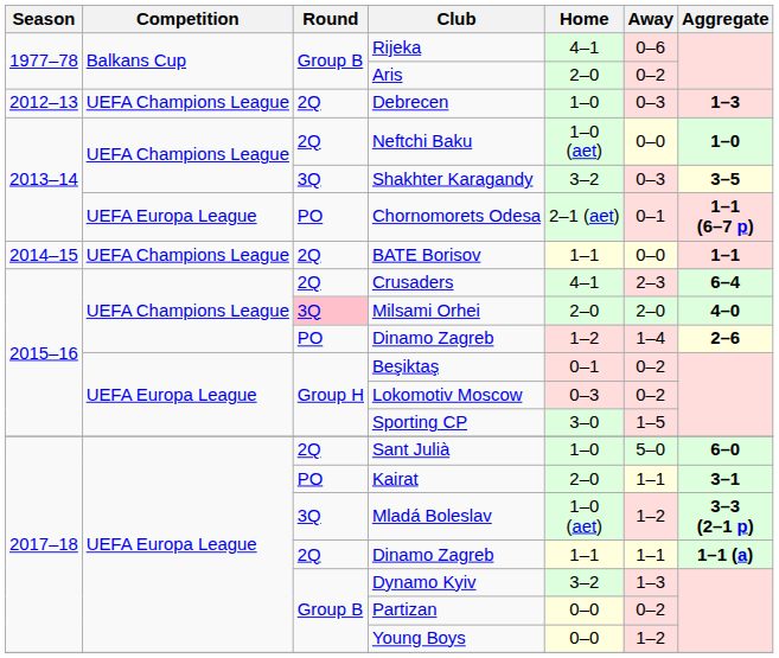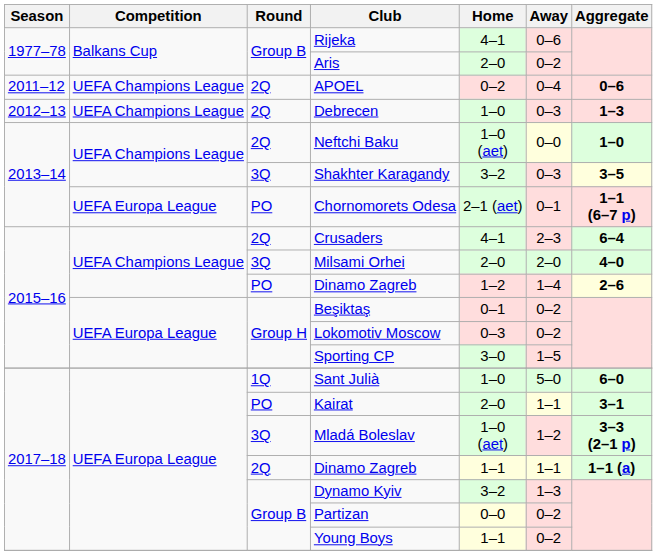 <table class="wikitable">
 <tr>
 <th>Season</th>
 <th>Competition</th>
 <th>Round</th>
 <th>Club</th>
 <th>Home</th>
 <th>Away</th>
 <th>Aggregate</th>
 </tr>
 <tr>
 <td Rowspan=2><a href='#'>1977–78</a></td>
 <td Rowspan=2><a href='#'>Balkans Cup</a></td>
 <td Rowspan=2><a href='#'>Group B</a></td>
 <td> <a href='#'>Rijeka</a></td>
 <td bgcolor="#ddffdd" style="text-align:center;">4–1</td>
 <td bgcolor="#ffdddd" style="text-align:center;">0–6</td>
 <td rowspan=2 bgcolor="#ffdddd" style="text-align:center;"></td>
 </tr>
 <tr>
 <td> <a href='#'>Aris</a></td>
 <td bgcolor="#ddffdd" style="text-align:center;">2–0</td>
 <td bgcolor="#ffdddd" style="text-align:center;">0–2</td>
+</tr>
+<tr>
+<td><a href='#'>2011–12</a></td>
+<td><a href='#'>UEFA Champions League</a></td>
+<td><a href='#'>2Q</a></td>
+<td> <a href='#'>APOEL</a></td>
+<td bgcolor="#ffdddd" style="text-align:center;">0–2</td>
+<td bgcolor="#ffdddd" style="text-align:center;">0–4</td>
+<td bgcolor="#ffdddd" style="text-align:center;"><strong>0–6</strong></td>
 </tr>
 <tr>
 <td><a href='#'>2012–13</a></td>
 <td><a href='#'>UEFA Champions League</a></td>
 <td><a href='#'>2Q</a></td>
 <td> <a href='#'>Debrecen</a></td>
 <td bgcolor="#ddffdd" style="text-align:center;">1–0</td>
 <td bgcolor="#ffdddd" style="text-align:center;">0–3</td>
 <td bgcolor="#ffdddd" style="text-align:center;"><strong>1–3</strong></td>
 </tr>
 <tr>
 <td rowspan="3"><a href='#'>2013–14</a></td>
 <td rowspan="2"><a href='#'>UEFA Champions League</a></td>
 <td><a href='#'>2Q</a></td>
 <td> <a href='#'>Neftchi Baku</a></td>
 <td bgcolor="#ddffdd" style="text-align:center;">1–0<br>(<a href='#'>aet</a>)</td>
 <td bgcolor="#ffffdd" style="text-align:center;">0–0</td>
 <td bgcolor="#ddffdd" style="text-align:center;"><strong>1–0</strong></td>
 </tr>
 <tr>
 <td><a href='#'>3Q</a></td>
 <td> <a href='#'>Shakhter Karagandy</a></td>
 <td bgcolor="#ddffdd" style="text-align:center;">3–2</td>
 <td bgcolor="#ffdddd" style="text-align:center;">0–3</td>
 <td bgcolor="#ffffdd" style="text-align:center;"><strong>3–5</strong></td>
 </tr>
 <tr>
 <td><a href='#'>UEFA Europa League</a></td>
 <td><a href='#'>PO</a></td>
 <td> <a href='#'>Chornomorets Odesa</a></td>
 <td bgcolor="#ddffdd" style="text-align:center;">2–1 (<a href='#'>aet</a>)</td>
 <td bgcolor="#ffdddd" style="text-align:center;">0–1</td>
 <td bgcolor="#ffdddd" style="text-align:center;"><strong>1–1</strong><br><strong>(6–7 <a href='#'>p</a>)</strong></td>
 </tr>
 <tr>
-<td><a href='#'>2014–15</a></td>
-<td><a href='#'>UEFA Champions League</a></td>
-<td><a href='#'>2Q</a></td>
-<td> <a href='#'>BATE Borisov</a></td>
-<td bgcolor="#ffffdd" style="text-align:center;">1–1</td>
-<td bgcolor="#ffffdd" style="text-align:center;">0–0</td>
-<td bgcolor="#ffdddd" style="text-align:center;"><strong>1–1</strong></td>
-</tr>
-<tr>
 <td rowspan="6"><a href='#'>2015–16</a></td>
 <td rowspan="3"><a href='#'>UEFA Champions League</a></td>
 <td><a href='#'>2Q</a></td>
 <td> <a href='#'>Crusaders</a></td>
 <td bgcolor="#ddffdd" style="text-align:center;">4–1</td>
 <td bgcolor="#ffdddd" style="text-align:center;">2–3</td>
 <td bgcolor="#ddffdd" style="text-align:center;"><strong>6–4</strong></td>
 </tr>
 <tr>
-<td style="background: pink;"><a href='#'>3Q</a></td>
+<td><a href='#'>3Q</a></td>
 <td> <a href='#'>Milsami Orhei</a></td>
 <td bgcolor="#ddffdd" style="text-align:center;">2–0</td>
 <td bgcolor="#ddffdd" style="text-align:center;">2–0</td>
 <td bgcolor="#ddffdd" style="text-align:center;"><strong>4–0</strong></td>
 </tr>
 <tr>
 <td><a href='#'>PO</a></td>
 <td> <a href='#'>Dinamo Zagreb</a></td>
 <td bgcolor="#ffdddd" style="text-align:center;">1–2</td>
 <td bgcolor="#ffdddd" style="text-align:center;">1–4</td>
 <td bgcolor="#ffffdd" style="text-align:center;"><strong>2–6</strong></td>
 </tr>
 <tr>
 <td rowspan="3"><a href='#'>UEFA Europa League</a></td>
 <td rowspan="3"><a href='#'>Group H</a></td>
 <td> <a href='#'>Beşiktaş</a></td>
 <td bgcolor="#ffdddd" style="text-align:center;">0–1</td>
 <td bgcolor="#ffdddd" style="text-align:center;">0–2</td>
 <td rowspan=3 bgcolor="#ffdddd" style="text-align:center;"></td>
 </tr>
 <tr>
 <td> <a href='#'>Lokomotiv Moscow</a></td>
 <td bgcolor="#ffdddd" style="text-align:center;">0–3</td>
 <td bgcolor="#ffdddd" style="text-align:center;">0–2</td>
 </tr>
 <tr>
 <td> <a href='#'>Sporting CP</a></td>
 <td bgcolor="#ddffdd" style="text-align:center;">3–0</td>
 <td bgcolor="#ffdddd" style="text-align:center;">1–5</td>
 </tr>
 <tr>
 </tr>
 <tr>
 </tr>
 <tr>
 <td rowspan="7"><a href='#'>2017–18</a></td>
 <td rowspan="7"><a href='#'>UEFA Europa League</a></td>
-<td><a href='#'>2Q</a></td>
+<td><a href='#'>1Q</a></td>
 <td> <a href='#'>Sant Julià</a></td>
 <td bgcolor="#ddffdd" style="text-align:center;">1–0</td>
 <td bgcolor="#ddffdd" style="text-align:center;">5–0</td>
 <td bgcolor="#ddffdd" style="text-align:center;"><strong>6–0</strong></td>
 </tr>
 <tr>
 <td><a href='#'>PO</a></td>
 <td> <a href='#'>Kairat</a></td>
 <td bgcolor="#ddffdd" style="text-align:center;">2–0</td>
 <td bgcolor="#ffffdd" style="text-align:center;">1–1</td>
 <td bgcolor="#ddffdd" style="text-align:center;"><strong>3–1</strong></td>
 </tr>
 <tr>
 <td><a href='#'>3Q</a></td>
 <td> <a href='#'>Mladá Boleslav</a></td>
 <td bgcolor="#ddffdd" style="text-align:center;">1–0<br>(<a href='#'>aet</a>)</td>
 <td bgcolor="#ffdddd" style="text-align:center;">1–2</td>
 <td bgcolor="#ddffdd" style="text-align:center;"><strong>3–3</strong><br><strong>(2–1 <a href='#'>p</a>)</strong></td>
 </tr>
 <tr>
 <td><a href='#'>2Q</a></td>
 <td> <a href='#'>Dinamo Zagreb</a></td>
 <td bgcolor="#ffffdd" style="text-align:center;">1–1</td>
 <td bgcolor="#ffffdd" style="text-align:center;">1–1</td>
 <td bgcolor="#ddffdd" style="text-align:center;"><strong>1–1 (<a href='#'>a</a>)</strong></td>
 </tr>
 <tr>
 <td rowspan="3"><a href='#'>Group B</a></td>
 <td> <a href='#'>Dynamo Kyiv</a></td>
 <td bgcolor="#ddffdd" style="text-align:center;">3–2</td>
 <td bgcolor="#ffdddd" style="text-align:center;">1–3</td>
 <td rowspan=3 bgcolor="#ffdddd" style="text-align:center;"></td>
 </tr>
 <tr>
 <td> <a href='#'>Partizan</a></td>
 <td bgcolor="#ffffdd" style="text-align:center;">0–0</td>
 <td bgcolor="#ffdddd" style="text-align:center;">0–2</td>
 </tr>
 <tr>
 <td> <a href='#'>Young Boys</a></td>
-<td bgcolor="#ffffdd" style="text-align:center;">0–0</td>
-<td bgcolor="#ffdddd" style="text-align:center;">1–2</td>
+<td bgcolor="#ffffdd" style="text-align:center;">1–1</td>
+<td bgcolor="#ffdddd" style="text-align:center;">0–2</td>
 </tr>
 <tr 2019-20 UEFA Europa League 1QR>
 </tr>
 </table>
